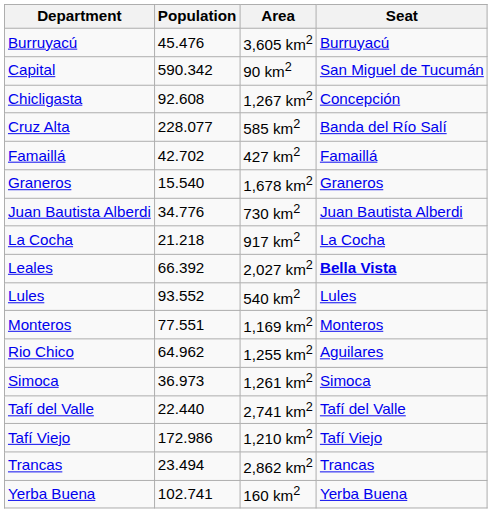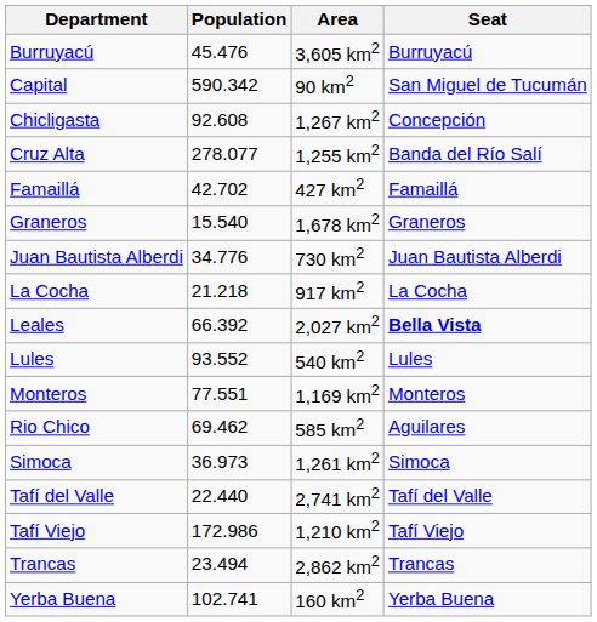 <table class="wikitable sortable">
 <tr>
 <th>Department</th>
 <th>Population</th>
 <th>Area</th>
 <th>Seat</th>
 </tr>
 <tr>
 <td><a href='#'>Burruyacú</a></td>
 <td>45.476</td>
 <td>3,605 km<sup>2</sup></td>
 <td><a href='#'>Burruyacú</a></td>
 </tr>
 <tr>
 <td><a href='#'>Capital</a></td>
 <td>590.342</td>
 <td>90 km<sup>2</sup></td>
 <td><a href='#'>San Miguel de Tucumán</a></td>
 </tr>
 <tr>
 <td><a href='#'>Chicligasta</a></td>
 <td>92.608</td>
 <td>1,267 km<sup>2</sup></td>
 <td><a href='#'>Concepción</a></td>
 </tr>
 <tr>
 <td><a href='#'>Cruz Alta</a></td>
-<td>228.077</td>
-<td>585 km<sup>2</sup></td>
+<td>278.077</td>
+<td>1,255 km<sup>2</sup></td>
 <td><a href='#'>Banda del Río Salí</a></td>
 </tr>
 <tr>
 <td><a href='#'>Famaillá</a></td>
 <td>42.702</td>
 <td>427 km<sup>2</sup></td>
 <td><a href='#'>Famaillá</a></td>
 </tr>
 <tr>
 <td><a href='#'>Graneros</a></td>
 <td>15.540</td>
 <td>1,678 km<sup>2</sup></td>
 <td><a href='#'>Graneros</a></td>
 </tr>
 <tr>
 <td><a href='#'>Juan Bautista Alberdi</a></td>
 <td>34.776</td>
 <td>730 km<sup>2</sup></td>
 <td><a href='#'>Juan Bautista Alberdi</a></td>
 </tr>
 <tr>
 <td><a href='#'>La Cocha</a></td>
 <td>21.218</td>
 <td>917 km<sup>2</sup></td>
 <td><a href='#'>La Cocha</a></td>
 </tr>
 <tr>
 <td><a href='#'>Leales</a></td>
 <td>66.392</td>
 <td>2,027 km<sup>2</sup></td>
 <td><strong><a href='#'>Bella Vista</a></strong></td>
 </tr>
 <tr>
 <td><a href='#'>Lules</a></td>
 <td>93.552</td>
 <td>540 km<sup>2</sup></td>
 <td><a href='#'>Lules</a></td>
 </tr>
 <tr>
 <td><a href='#'>Monteros</a></td>
 <td>77.551</td>
 <td>1,169 km<sup>2</sup></td>
 <td><a href='#'>Monteros</a></td>
 </tr>
 <tr>
 <td><a href='#'>Rio Chico</a></td>
-<td>64.962</td>
-<td>1,255 km<sup>2</sup></td>
+<td>69.462</td>
+<td>585 km<sup>2</sup></td>
 <td><a href='#'>Aguilares</a></td>
 </tr>
 <tr>
 <td><a href='#'>Simoca</a></td>
 <td>36.973</td>
 <td>1,261 km<sup>2</sup></td>
 <td><a href='#'>Simoca</a></td>
 </tr>
 <tr>
 <td><a href='#'>Tafí del Valle</a></td>
 <td>22.440</td>
 <td>2,741 km<sup>2</sup></td>
 <td><a href='#'>Tafí del Valle</a></td>
 </tr>
 <tr>
 <td><a href='#'>Tafí Viejo</a></td>
 <td>172.986</td>
 <td>1,210 km<sup>2</sup></td>
 <td><a href='#'>Tafí Viejo</a></td>
 </tr>
 <tr>
 <td><a href='#'>Trancas</a></td>
 <td>23.494</td>
 <td>2,862 km<sup>2</sup></td>
 <td><a href='#'>Trancas</a></td>
 </tr>
 <tr>
 <td><a href='#'>Yerba Buena</a></td>
 <td>102.741</td>
 <td>160 km<sup>2</sup></td>
 <td><a href='#'>Yerba Buena</a></td>
 </tr>
 </table>
